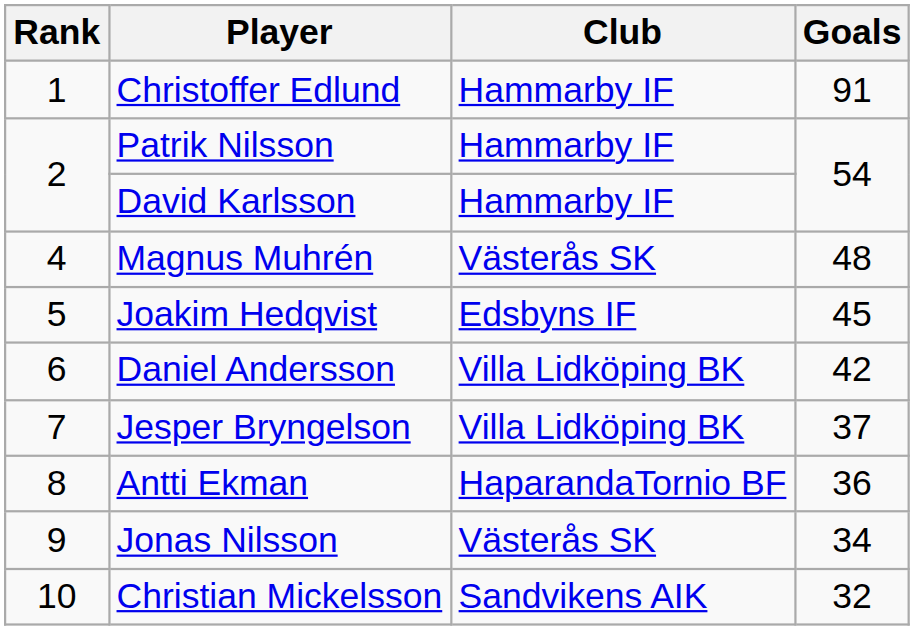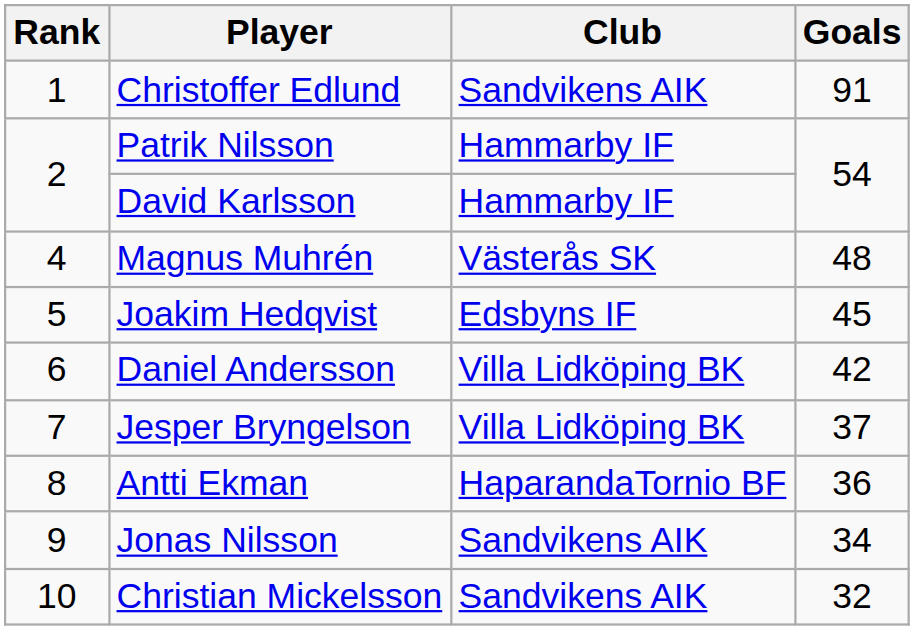 <table class="wikitable" style="text-align:center">
 <tr>
 <th>Rank</th>
 <th>Player</th>
 <th>Club</th>
 <th>Goals</th>
 </tr>
 <tr>
 <td>1</td>
 <td align="left"> <a href='#'>Christoffer Edlund</a></td>
-<td align="left"><a href='#'>Hammarby IF</a></td>
+<td align="left"><a href='#'>Sandvikens AIK</a></td>
 <td>91</td>
 </tr>
 <tr>
 <td rowspan="2">2</td>
 <td align="left"> <a href='#'>Patrik Nilsson</a></td>
 <td align="left"><a href='#'>Hammarby IF</a></td>
 <td rowspan="2">54</td>
 </tr>
 <tr>
 <td align="left"> <a href='#'>David Karlsson</a></td>
 <td align="left"><a href='#'>Hammarby IF</a></td>
 </tr>
 <tr>
 <td>4</td>
 <td align="left"> <a href='#'>Magnus Muhrén</a></td>
 <td align="left"><a href='#'>Västerås SK</a></td>
 <td>48</td>
 </tr>
 <tr>
 <td>5</td>
 <td align="left"> <a href='#'>Joakim Hedqvist</a></td>
 <td align="left"><a href='#'>Edsbyns IF</a></td>
 <td>45</td>
 </tr>
 <tr>
 <td>6</td>
 <td align="left"> <a href='#'>Daniel Andersson</a></td>
 <td align="left"><a href='#'>Villa Lidköping BK</a></td>
 <td>42</td>
 </tr>
 <tr>
 <td>7</td>
 <td align="left"> <a href='#'>Jesper Bryngelson</a></td>
 <td align="left"><a href='#'>Villa Lidköping BK</a></td>
 <td>37</td>
 </tr>
 <tr>
 <td>8</td>
 <td align="left"> <a href='#'>Antti Ekman</a></td>
 <td align="left"><a href='#'>HaparandaTornio BF</a></td>
 <td>36</td>
 </tr>
 <tr>
 <td>9</td>
 <td align="left"> <a href='#'>Jonas Nilsson</a></td>
-<td align="left"><a href='#'>Västerås SK</a></td>
+<td align="left"><a href='#'>Sandvikens AIK</a></td>
 <td>34</td>
 </tr>
 <tr>
 <td>10</td>
 <td align="left"> <a href='#'>Christian Mickelsson</a></td>
 <td align="left"><a href='#'>Sandvikens AIK</a></td>
 <td>32</td>
 </tr>
 </table>
